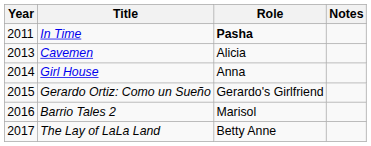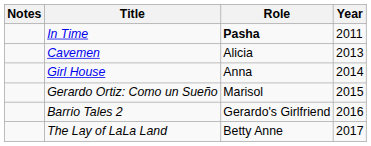 <table class="wikitable sortable">
 <tr>
-<th>Year</th>
+<th>Notes</th>
 <th>Title</th>
 <th>Role</th>
-<th>Notes</th>
+<th>Year</th>
 </tr>
 <tr>
-<td>2011</td>
+<td></td>
 <td><em><a href='#'>In Time</a></em></td>
 <td><strong>Pasha</strong></td>
-<td></td>
+<td>2011</td>
 </tr>
 <tr>
-<td>2013</td>
+<td></td>
 <td><a href='#'><em>Cavemen</em></a></td>
 <td>Alicia</td>
-<td></td>
+<td>2013</td>
 </tr>
 <tr>
-<td>2014</td>
+<td></td>
 <td><em><a href='#'>Girl House</a></em></td>
 <td>Anna</td>
-<td></td>
+<td>2014</td>
 </tr>
 <tr>
+<td></td>
+<td><em>Gerardo Ortiz: Como un Sueño</em></td>
+<td>Marisol</td>
 <td>2015</td>
-<td><em>Gerardo Ortiz: Como un Sueño</em></td>
-<td>Gerardo's Girlfriend</td>
-<td></td>
 </tr>
 <tr>
+<td></td>
+<td><em>Barrio Tales 2</em></td>
+<td>Gerardo's Girlfriend</td>
 <td>2016</td>
-<td><em>Barrio Tales 2</em></td>
-<td>Marisol</td>
-<td></td>
 </tr>
 <tr>
-<td>2017</td>
+<td></td>
 <td><em>The Lay of LaLa Land</em></td>
 <td>Betty Anne</td>
-<td></td>
+<td>2017</td>
 </tr>
 </table>
